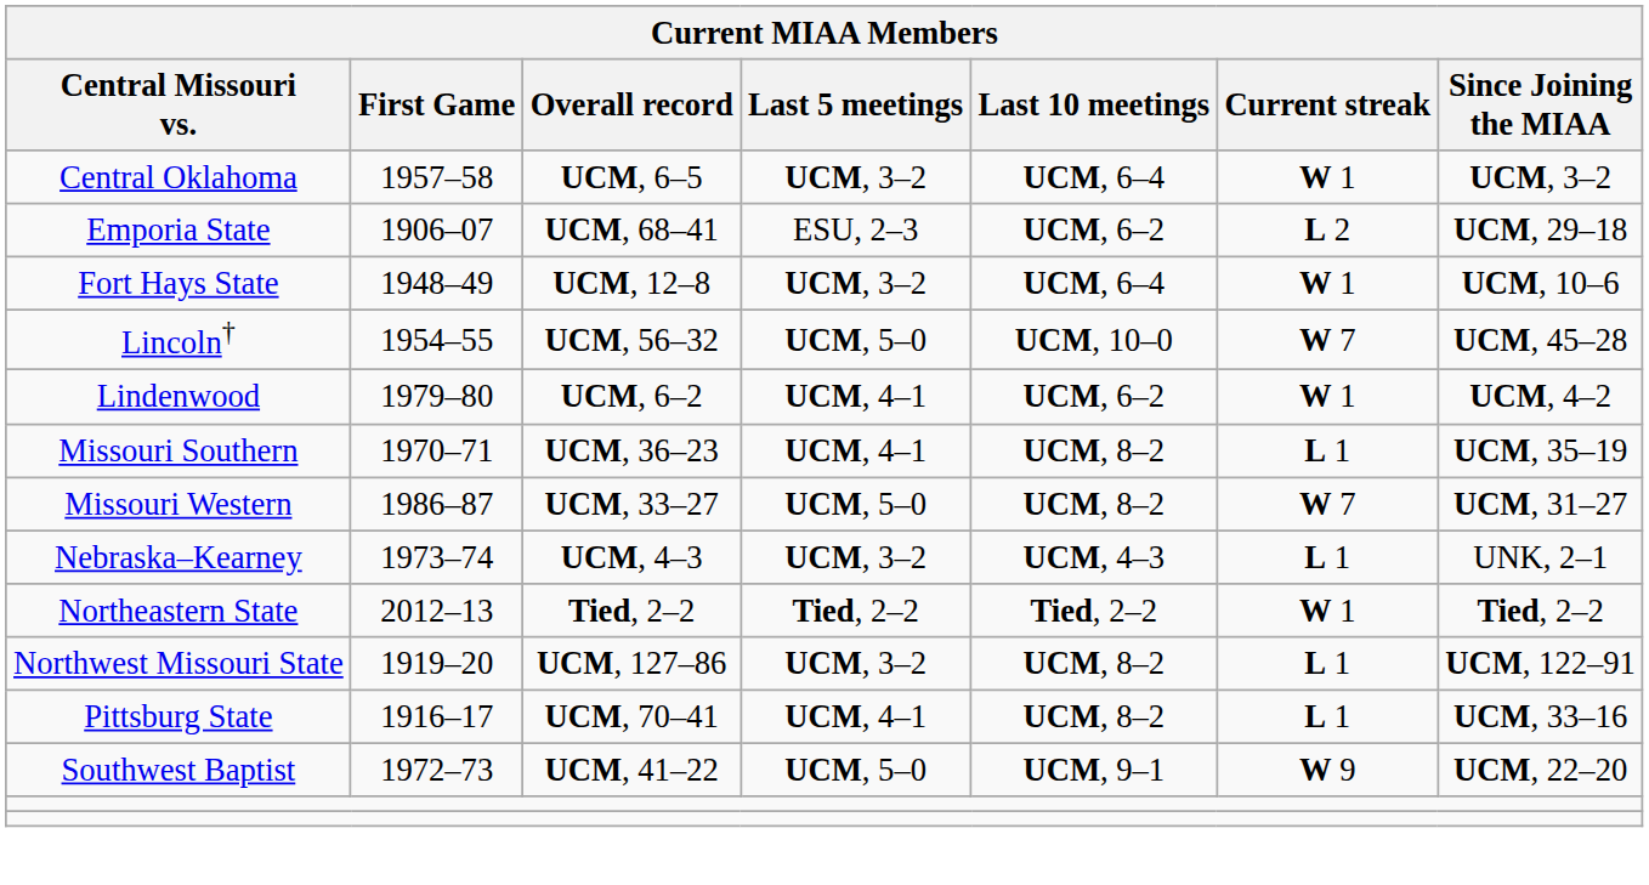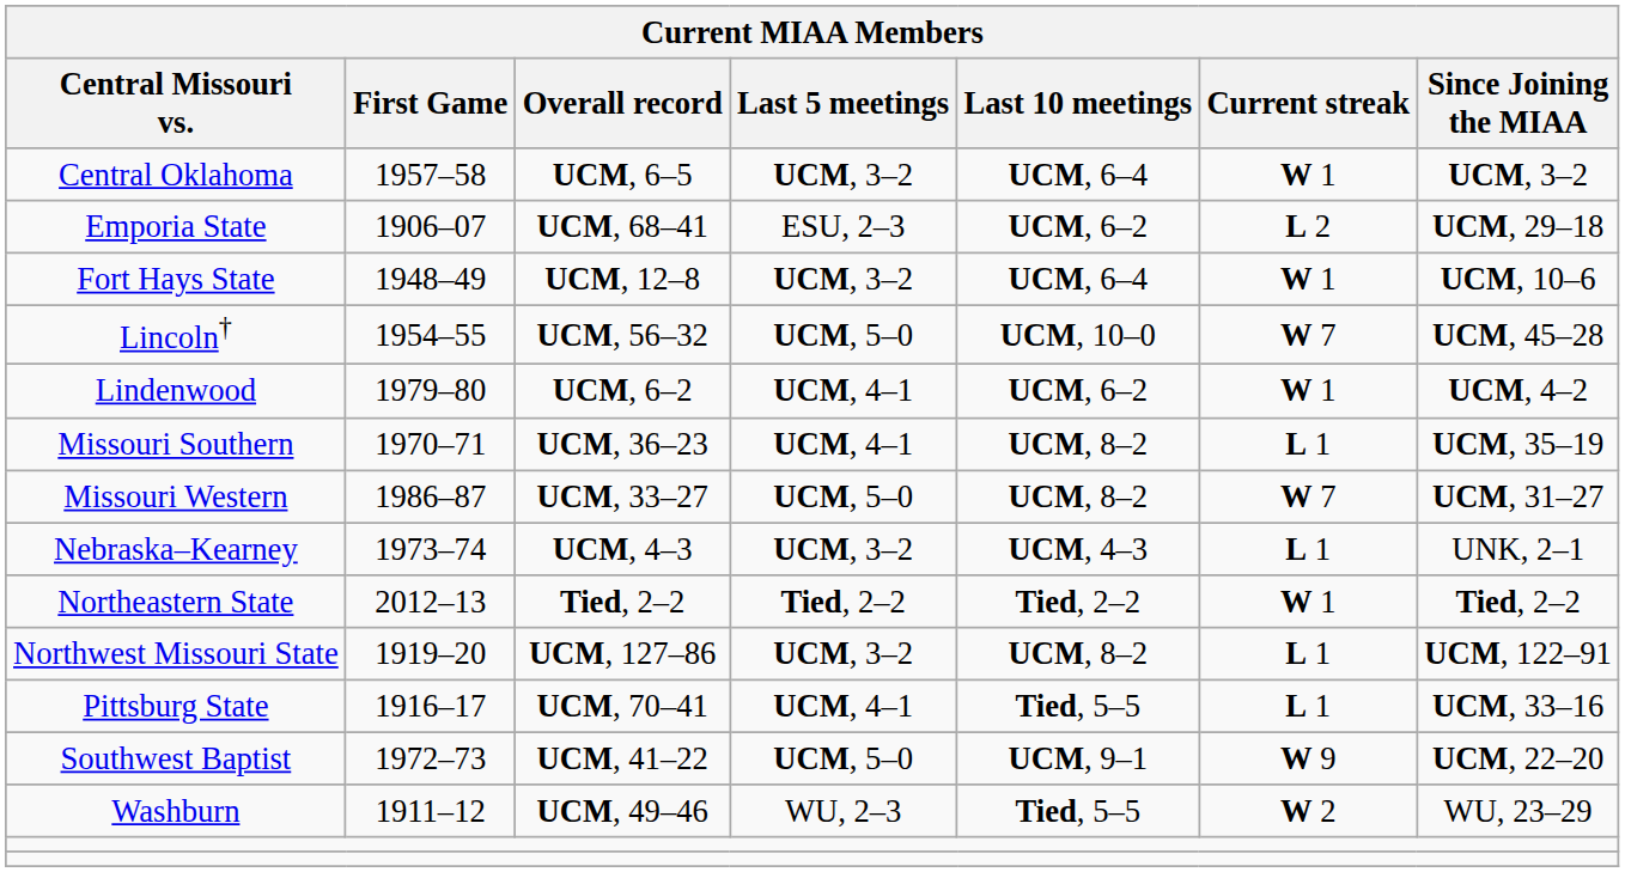 <table class="wikitable" style="text-align:center; font-size:95%">
 <tr>
 <th colspan=7>Current MIAA Members</th>
 </tr>
 <tr>
 <th>Central Missouri<br>vs.</th>
 <th>First Game</th>
 <th>Overall record</th>
 <th>Last 5 meetings</th>
 <th>Last 10 meetings</th>
 <th>Current streak</th>
 <th>Since Joining<br>the MIAA</th>
 </tr>
 <tr>
 <td><a href='#'>Central Oklahoma</a></td>
 <td>1957–58</td>
 <td><strong>UCM</strong>, 6–5</td>
 <td><strong>UCM</strong>, 3–2</td>
 <td><strong>UCM</strong>, 6–4</td>
 <td><strong>W</strong> 1</td>
 <td><strong>UCM</strong>, 3–2</td>
 </tr>
 <tr>
 <td><a href='#'>Emporia State</a></td>
 <td>1906–07</td>
 <td><strong>UCM</strong>, 68–41</td>
 <td>ESU, 2–3</td>
 <td><strong>UCM</strong>, 6–2</td>
 <td><strong>L</strong> 2</td>
 <td><strong>UCM</strong>, 29–18</td>
 </tr>
 <tr>
 <td><a href='#'>Fort Hays State</a></td>
 <td>1948–49</td>
 <td><strong>UCM</strong>, 12–8</td>
 <td><strong>UCM</strong>, 3–2</td>
 <td><strong>UCM</strong>, 6–4</td>
 <td><strong>W</strong> 1</td>
 <td><strong>UCM</strong>, 10–6</td>
 </tr>
 <tr>
 <td><a href='#'>Lincoln</a><sup>†</sup></td>
 <td>1954–55</td>
 <td><strong>UCM</strong>, 56–32</td>
 <td><strong>UCM</strong>, 5–0</td>
 <td><strong>UCM</strong>, 10–0</td>
 <td><strong>W</strong> 7</td>
 <td><strong>UCM</strong>, 45–28</td>
 </tr>
 <tr>
 <td><a href='#'>Lindenwood</a></td>
 <td>1979–80</td>
 <td><strong>UCM</strong>, 6–2</td>
 <td><strong>UCM</strong>, 4–1</td>
 <td><strong>UCM</strong>, 6–2</td>
 <td><strong>W</strong> 1</td>
 <td><strong>UCM</strong>, 4–2</td>
 </tr>
 <tr>
 <td><a href='#'>Missouri Southern</a></td>
 <td>1970–71</td>
 <td><strong>UCM</strong>, 36–23</td>
 <td><strong>UCM</strong>, 4–1</td>
 <td><strong>UCM</strong>, 8–2</td>
 <td><strong>L</strong> 1</td>
 <td><strong>UCM</strong>, 35–19</td>
 </tr>
 <tr>
 <td><a href='#'>Missouri Western</a></td>
 <td>1986–87</td>
 <td><strong>UCM</strong>, 33–27</td>
 <td><strong>UCM</strong>, 5–0</td>
 <td><strong>UCM</strong>, 8–2</td>
 <td><strong>W</strong> 7</td>
 <td><strong>UCM</strong>, 31–27</td>
 </tr>
 <tr>
 <td><a href='#'>Nebraska–Kearney</a></td>
 <td>1973–74</td>
 <td><strong>UCM</strong>, 4–3</td>
 <td><strong>UCM</strong>, 3–2</td>
 <td><strong>UCM</strong>, 4–3</td>
 <td><strong>L</strong> 1</td>
 <td>UNK, 2–1</td>
 </tr>
 <tr>
 <td><a href='#'>Northeastern State</a></td>
 <td>2012–13</td>
 <td><strong>Tied</strong>, 2–2</td>
 <td><strong>Tied</strong>, 2–2</td>
 <td><strong>Tied</strong>, 2–2</td>
 <td><strong>W</strong> 1</td>
 <td><strong>Tied</strong>, 2–2</td>
 </tr>
 <tr>
 <td><a href='#'>Northwest Missouri State</a></td>
 <td>1919–20</td>
 <td><strong>UCM</strong>, 127–86</td>
 <td><strong>UCM</strong>, 3–2</td>
 <td><strong>UCM</strong>, 8–2</td>
 <td><strong>L</strong> 1</td>
 <td><strong>UCM</strong>, 122–91</td>
 </tr>
 <tr>
 <td><a href='#'>Pittsburg State</a></td>
 <td>1916–17</td>
 <td><strong>UCM</strong>, 70–41</td>
 <td><strong>UCM</strong>, 4–1</td>
-<td><strong>UCM</strong>, 8–2</td>
+<td><strong>Tied</strong>, 5–5</td>
 <td><strong>L</strong> 1</td>
 <td><strong>UCM</strong>, 33–16</td>
 </tr>
 <tr>
 <td><a href='#'>Southwest Baptist</a></td>
 <td>1972–73</td>
 <td><strong>UCM</strong>, 41–22</td>
 <td><strong>UCM</strong>, 5–0</td>
 <td><strong>UCM</strong>, 9–1</td>
 <td><strong>W</strong> 9</td>
 <td><strong>UCM</strong>, 22–20</td>
 </tr>
 <tr>
+<td><a href='#'>Washburn</a></td>
+<td>1911–12</td>
+<td><strong>UCM</strong>, 49–46</td>
+<td>WU, 2–3</td>
+<td><strong>Tied</strong>, 5–5</td>
+<td><strong>W</strong> 2</td>
+<td>WU, 23–29</td>
+</tr>
+<tr>
 <td colspan="7"></td>
 </tr>
 <tr>
 <td colspan="7"></td>
 </tr>
 </table>
